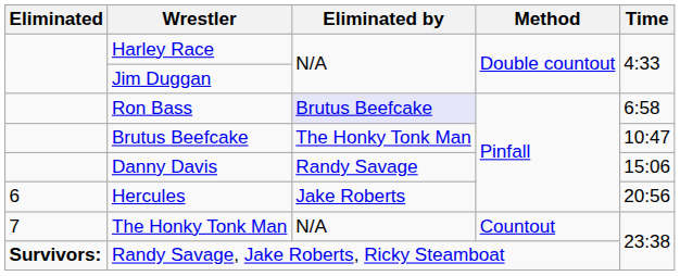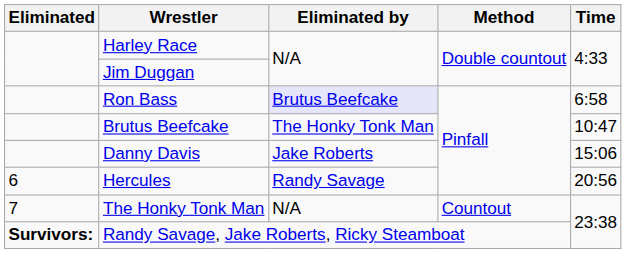 <table class="wikitable sortable">
 <tr>
 <th>Eliminated</th>
 <th>Wrestler</th>
 <th>Eliminated by</th>
 <th>Method</th>
 <th>Time</th>
 </tr>
 <tr>
 <td rowspan="2"></td>
 <td><a href='#'>Harley Race</a></td>
 <td rowspan="2">N/A</td>
 <td rowspan="2"><a href='#'>Double countout</a></td>
 <td rowspan="2">4:33</td>
 </tr>
 <tr>
 <td><a href='#'>Jim Duggan</a></td>
 </tr>
 <tr>
 <td></td>
 <td><a href='#'>Ron Bass</a></td>
 <td style="background: lavender;"><a href='#'>Brutus Beefcake</a></td>
 <td rowspan=4><a href='#'>Pinfall</a></td>
 <td>6:58</td>
 </tr>
 <tr>
 <td></td>
 <td><a href='#'>Brutus Beefcake</a></td>
 <td><a href='#'>The Honky Tonk Man</a></td>
 <td>10:47</td>
 </tr>
 <tr>
 <td></td>
 <td><a href='#'>Danny Davis</a></td>
-<td><a href='#'>Randy Savage</a></td>
+<td><a href='#'>Jake Roberts</a></td>
 <td>15:06</td>
 </tr>
 <tr>
 <td>6</td>
 <td><a href='#'>Hercules</a></td>
-<td><a href='#'>Jake Roberts</a></td>
+<td><a href='#'>Randy Savage</a></td>
 <td>20:56</td>
 </tr>
 <tr>
 <td>7</td>
 <td><a href='#'>The Honky Tonk Man</a></td>
 <td>N/A</td>
 <td><a href='#'>Countout</a></td>
 <td rowspan=2>23:38</td>
 </tr>
 <tr>
 <td><strong>Survivors:</strong></td>
 <td colspan="3"><a href='#'>Randy Savage</a>, <a href='#'>Jake Roberts</a>, <a href='#'>Ricky Steamboat</a></td>
 </tr>
 </table>
